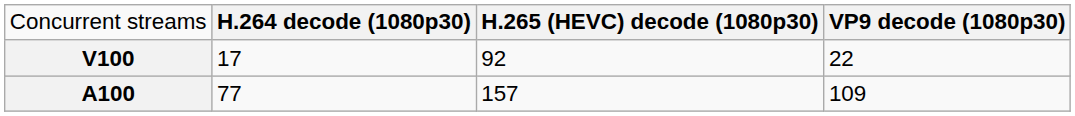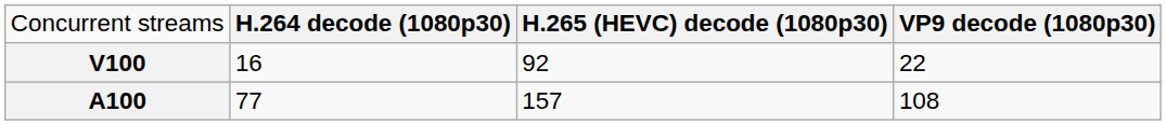 <table class="wikitable" style="text-align:left;">
 <tr>
 <td>Concurrent streams</td>
 <th>H.264 decode (1080p30)</th>
 <th>H.265 (HEVC) decode (1080p30)</th>
 <th>VP9 decode (1080p30)</th>
 </tr>
 <tr>
 <th>V100</th>
-<td>17</td>
+<td>16</td>
 <td>92</td>
 <td>22</td>
 </tr>
 <tr>
 <th>A100</th>
 <td>77</td>
 <td>157</td>
-<td>109</td>
+<td>108</td>
 </tr>
 </table>
